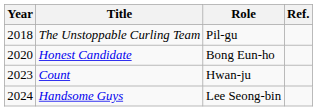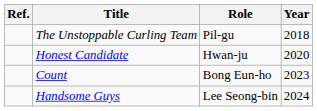 <table class="wikitable sortable">
 <tr>
-<th>Year</th>
+<th>Ref.</th>
 <th>Title</th>
 <th>Role</th>
-<th>Ref.</th>
+<th>Year</th>
 </tr>
 <tr>
-<td>2018</td>
+<td></td>
 <td><em>The Unstoppable Curling Team</em></td>
 <td>Pil-gu</td>
-<td></td>
+<td>2018</td>
 </tr>
 <tr>
+<td></td>
+<td><em><a href='#'>Honest Candidate</a></em></td>
+<td>Hwan-ju</td>
 <td>2020</td>
-<td><em><a href='#'>Honest Candidate</a></em></td>
-<td>Bong Eun-ho</td>
-<td></td>
 </tr>
 <tr>
+<td></td>
+<td><em><a href='#'>Count</a></em></td>
+<td>Bong Eun-ho</td>
 <td>2023</td>
-<td><em><a href='#'>Count</a></em></td>
-<td>Hwan-ju</td>
-<td></td>
 </tr>
 <tr>
-<td>2024</td>
+<td></td>
 <td><em><a href='#'>Handsome Guys</a></em></td>
 <td>Lee Seong-bin</td>
-<td></td>
+<td>2024</td>
 </tr>
 </table>
